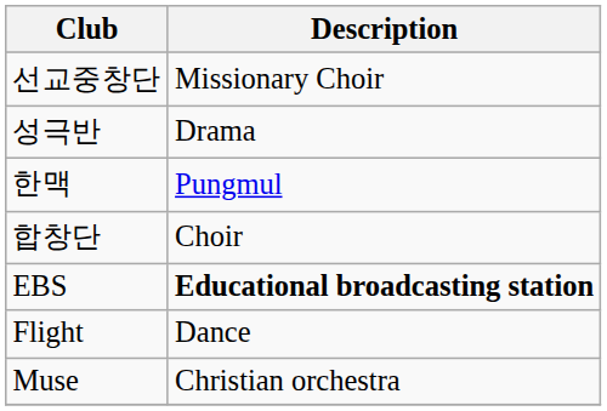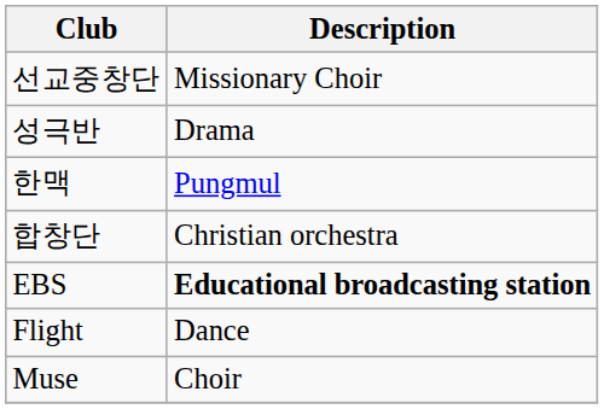 <table class="wikitable">
 <tr>
 <th>Club</th>
 <th>Description</th>
 </tr>
 <tr>
 <td>선교중창단</td>
 <td>Missionary Choir</td>
 </tr>
 <tr>
 <td>성극반</td>
 <td>Drama</td>
 </tr>
 <tr>
 <td>한맥</td>
 <td><a href='#'>Pungmul</a></td>
 </tr>
 <tr>
 <td>합창단</td>
-<td>Choir</td>
+<td>Christian orchestra</td>
 </tr>
 <tr>
 <td>EBS</td>
 <td><strong>Educational broadcasting station</strong></td>
 </tr>
 <tr>
 <td>Flight</td>
 <td>Dance</td>
 </tr>
 <tr>
 <td>Muse</td>
-<td>Christian orchestra</td>
+<td>Choir</td>
 </tr>
 <tr>
 </tr>
 </table>
